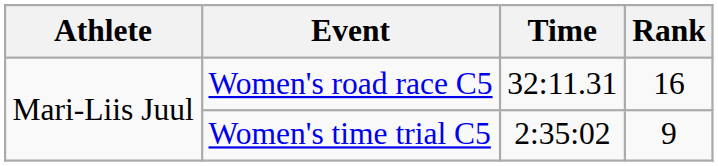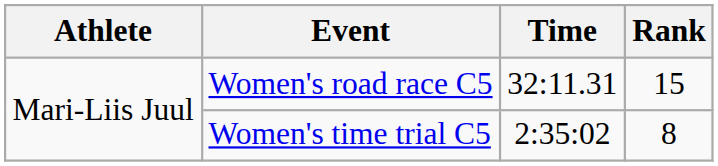 <table class="wikitable" style="font-size:90%">
 <tr>
 <th>Athlete</th>
 <th>Event</th>
 <th>Time</th>
 <th>Rank</th>
 </tr>
 <tr align=center>
 <td align=left rowspan=2>Mari-Liis Juul</td>
 <td align=left><a href='#'>Women's road race C5</a></td>
 <td>32:11.31</td>
-<td>16</td>
+<td>15</td>
 </tr>
 <tr align=center>
 <td align=left><a href='#'>Women's time trial C5</a></td>
 <td>2:35:02</td>
-<td>9</td>
+<td>8</td>
 </tr>
 </table>
